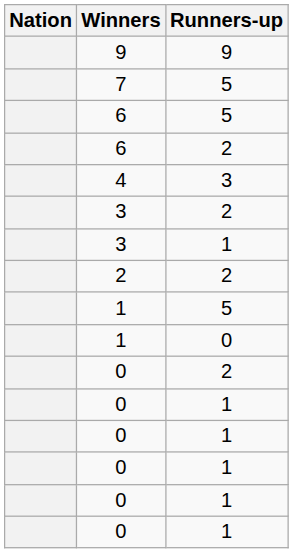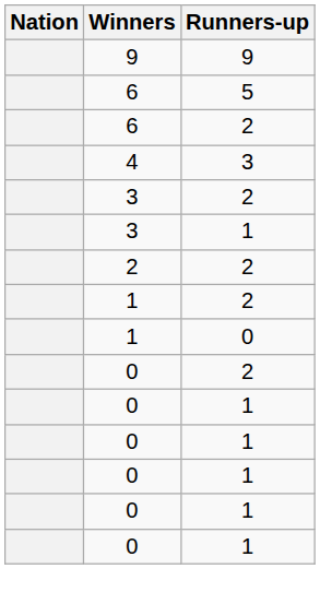 <table class="wikitable plainrowheaders sortable">
 <tr>
 <th scope=col>Nation</th>
 <th scope=col>Winners</th>
 <th scope=col>Runners-up</th>
 </tr>
 <tr>
 <th scope=row></th>
 <td align=center>9</td>
 <td align=center>9</td>
-</tr>
-<tr>
-<th scope=row></th>
-<td align=center>7</td>
-<td align=center>5</td>
 </tr>
 <tr>
 <th scope=row></th>
 <td align=center>6</td>
 <td align=center>5</td>
 </tr>
 <tr>
 <th scope=row></th>
 <td align=center>6</td>
 <td align=center>2</td>
 </tr>
 <tr>
 <th scope=row></th>
 <td align=center>4</td>
 <td align=center>3</td>
 </tr>
 <tr>
 <th scope=row></th>
 <td align=center>3</td>
 <td align=center>2</td>
 </tr>
 <tr>
 <th scope=row></th>
 <td align=center>3</td>
 <td align=center>1</td>
 </tr>
 <tr>
 <th scope=row></th>
 <td align=center>2</td>
 <td align=center>2</td>
 </tr>
 <tr>
 <th scope=row></th>
 <td align=center>1</td>
-<td align=center>5</td>
+<td align=center>2</td>
 </tr>
 <tr>
 <th scope=row></th>
 <td align=center>1</td>
 <td align=center>0</td>
 </tr>
 <tr>
 <th scope=row></th>
 <td align=center>0</td>
 <td align=center>2</td>
 </tr>
 <tr>
 <th scope=row></th>
 <td align=center>0</td>
 <td align=center>1</td>
 </tr>
 <tr>
 <th scope=row></th>
 <td align=center>0</td>
 <td align=center>1</td>
 </tr>
 <tr>
 <th scope=row></th>
 <td align=center>0</td>
 <td align=center>1</td>
 </tr>
 <tr>
 <th scope=row></th>
 <td align=center>0</td>
 <td align=center>1</td>
 </tr>
 <tr>
 <th scope=row></th>
 <td align=center>0</td>
 <td align=center>1</td>
 </tr>
 </table>
